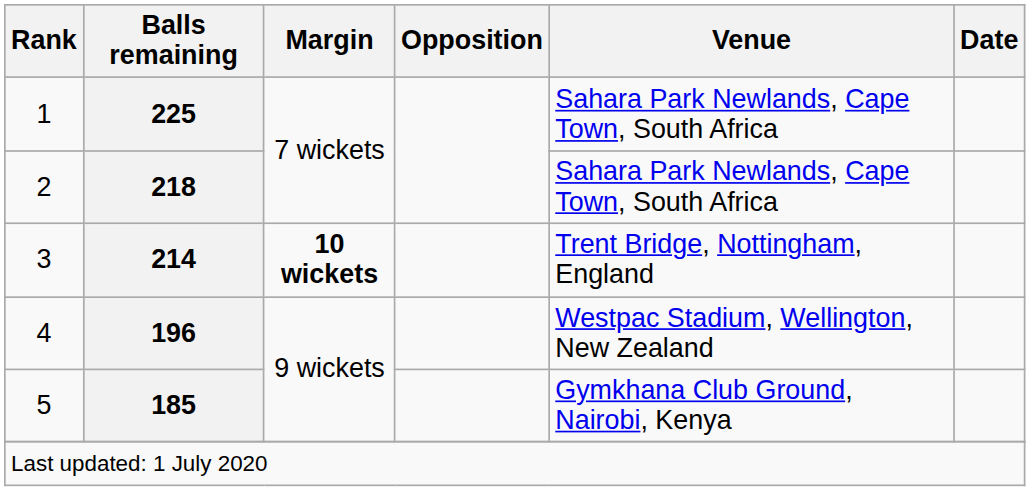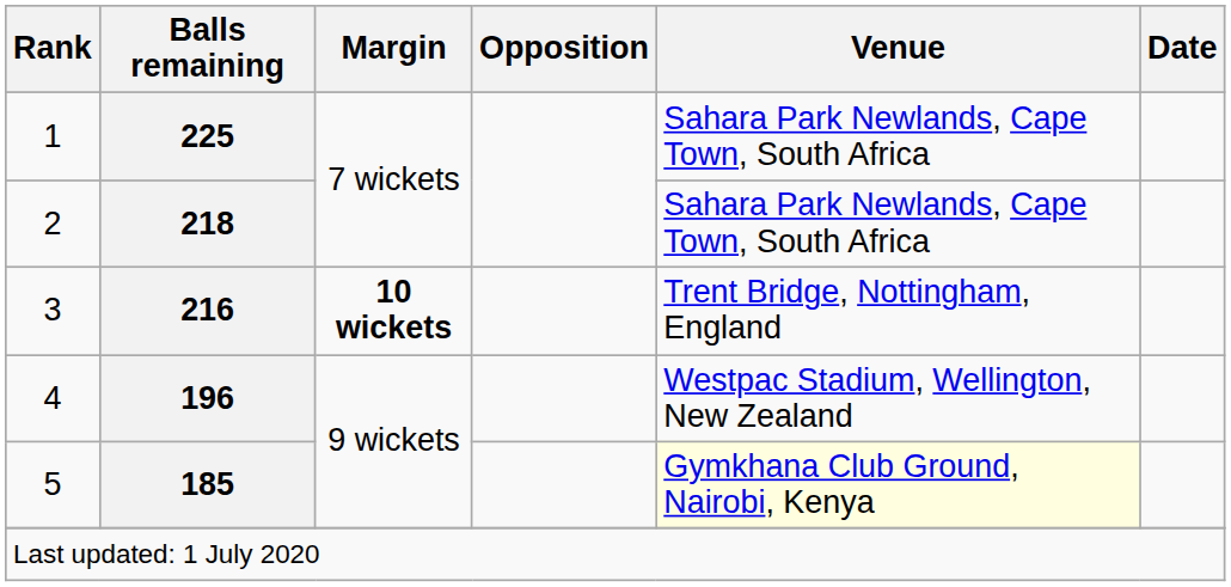 <table class="wikitable plainrowheaders sortable">
 <tr>
 <th scope=col>Rank</th>
 <th scope=col>Balls remaining</th>
 <th scope=col>Margin</th>
 <th scope=col>Opposition</th>
 <th scope=col>Venue</th>
 <th scope=col>Date</th>
 </tr>
 <tr>
 <td align=center>1</td>
 <th scope=row style=text-align:center;>225</th>
 <td scope=row style=text-align:center; rowspan=2>7 wickets</td>
 <td rowspan=2></td>
 <td><a href='#'>Sahara Park Newlands</a>, <a href='#'>Cape Town</a>, South Africa</td>
 <td></td>
 </tr>
 <tr>
 <td align=center>2</td>
 <th scope=row style=text-align:center;>218</th>
 <td><a href='#'>Sahara Park Newlands</a>, <a href='#'>Cape Town</a>, South Africa</td>
 <td> </td>
 </tr>
 <tr>
 <td align=center>3</td>
-<th scope=row style=text-align:center;>214</th>
+<th scope=row style=text-align:center;>216</th>
 <td scope=row style=text-align:center;><strong>10 wickets</strong></td>
 <td></td>
 <td><a href='#'>Trent Bridge</a>, <a href='#'>Nottingham</a>, England</td>
 <td></td>
 </tr>
 <tr>
 <td align=center>4</td>
 <th scope=row style=text-align:center;>196</th>
 <td scope=row style=text-align:center; rowspan=2>9 wickets</td>
 <td></td>
 <td><a href='#'>Westpac Stadium</a>, <a href='#'>Wellington</a>, New Zealand</td>
 <td></td>
 </tr>
 <tr>
 <td align=center>5</td>
 <th scope=row style=text-align:center;>185</th>
 <td></td>
-<td><a href='#'>Gymkhana Club Ground</a>, <a href='#'>Nairobi</a>, Kenya</td>
+<td style="background: lightyellow;"><a href='#'>Gymkhana Club Ground</a>, <a href='#'>Nairobi</a>, Kenya</td>
 <td></td>
 </tr>
 <tr>
 </tr>
 <tr class=sortbottom>
 <td colspan=6><small>Last updated: 1 July 2020</small></td>
 </tr>
 </table>
